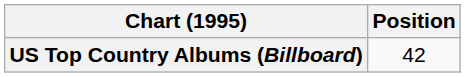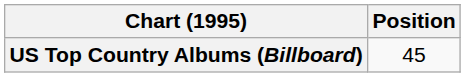 <table class="wikitable plainrowheaders" style="text-align:center">
 <tr>
 <th scope="col">Chart (1995)</th>
 <th scope="col">Position</th>
 </tr>
 <tr>
 <th scope="row">US Top Country Albums (<em>Billboard</em>)</th>
-<td>42</td>
+<td>45</td>
 </tr>
 </table>
